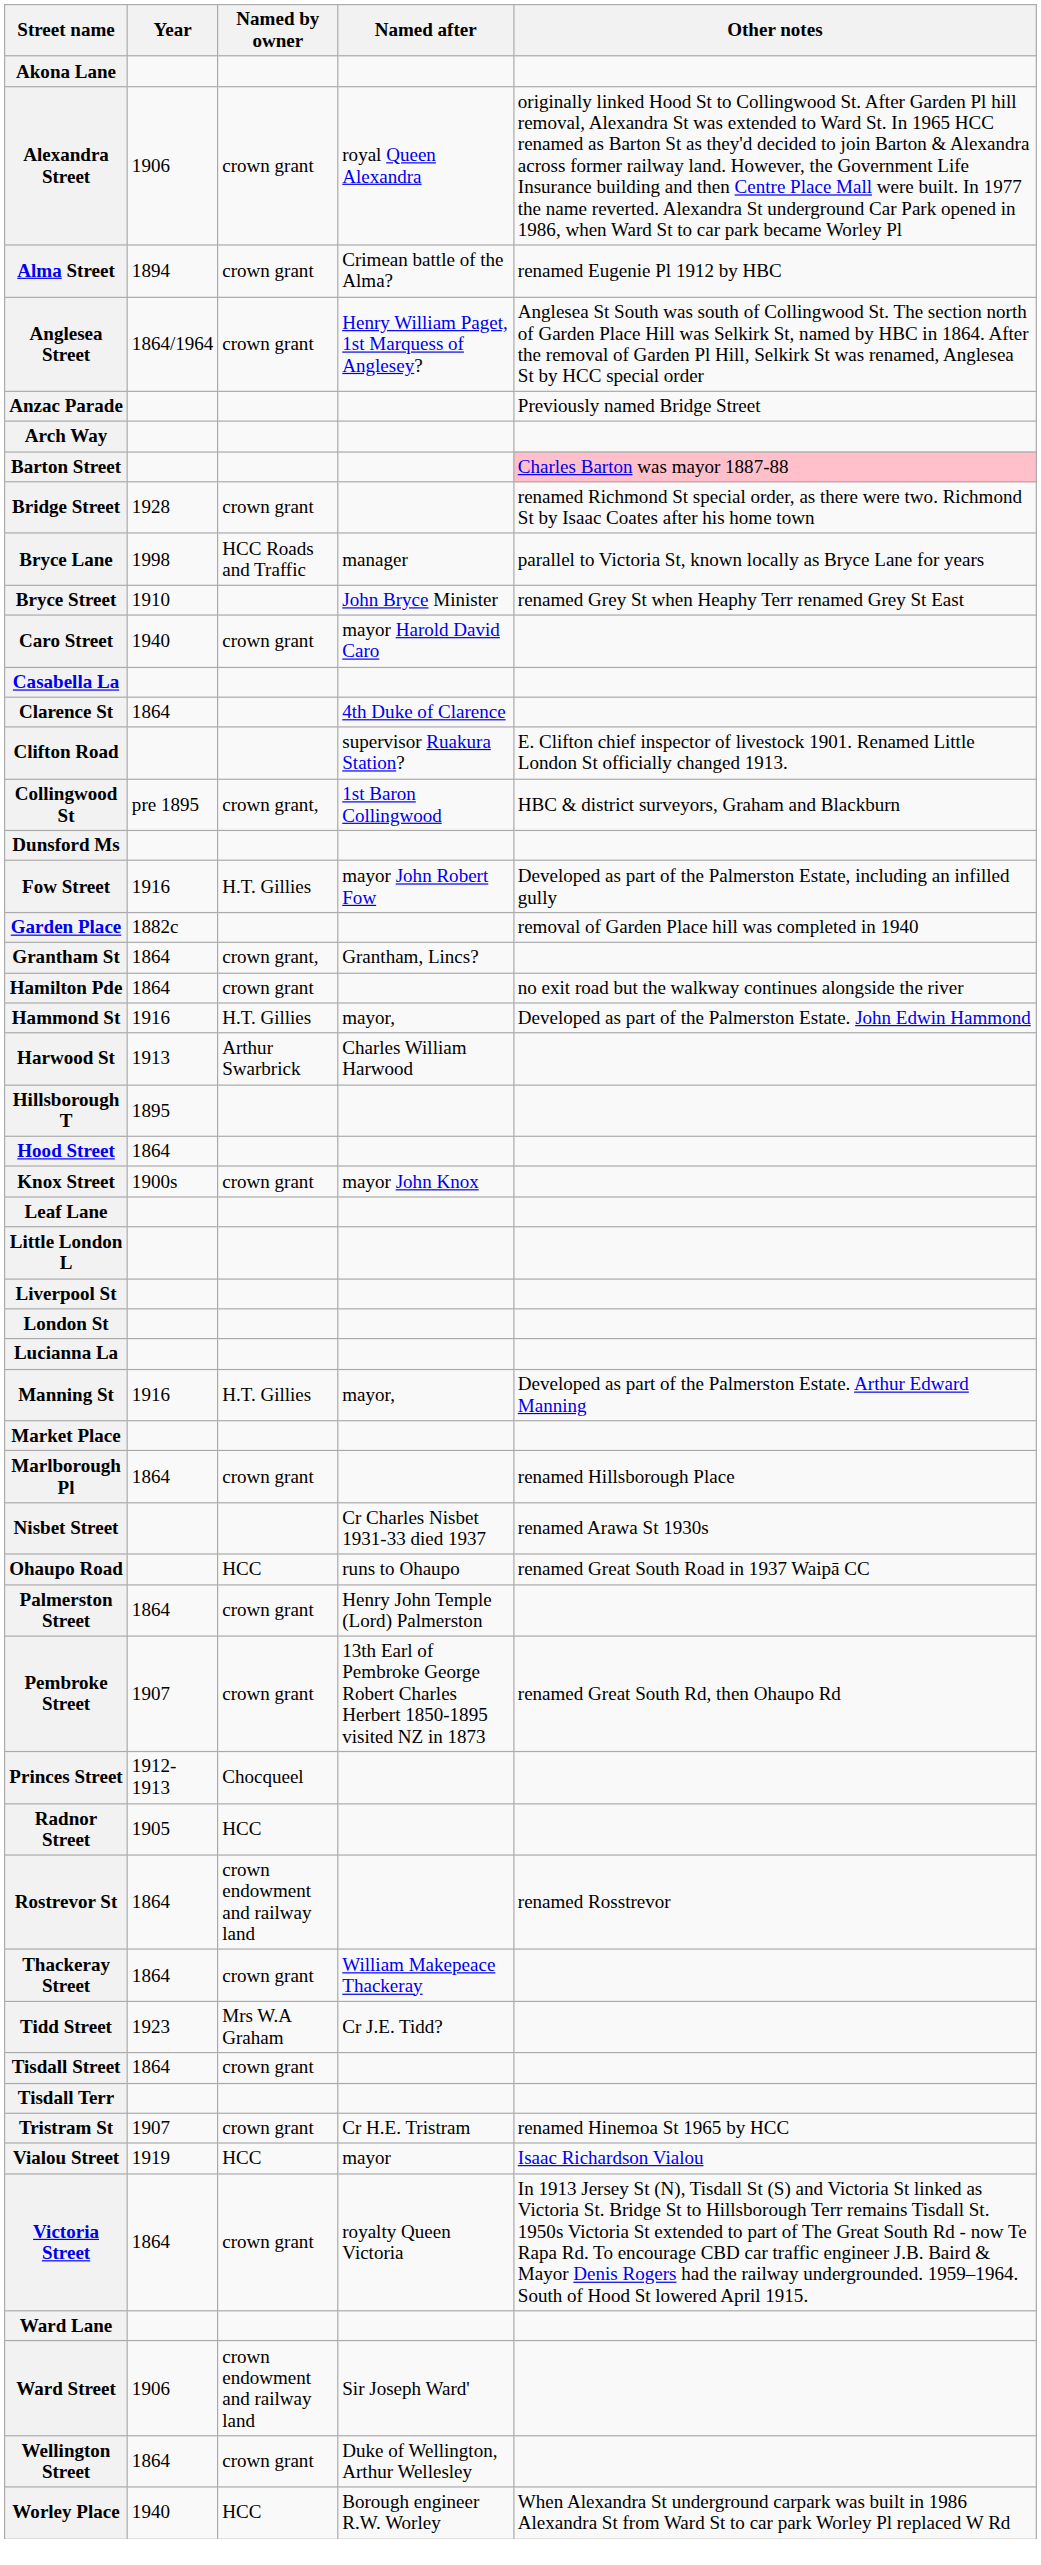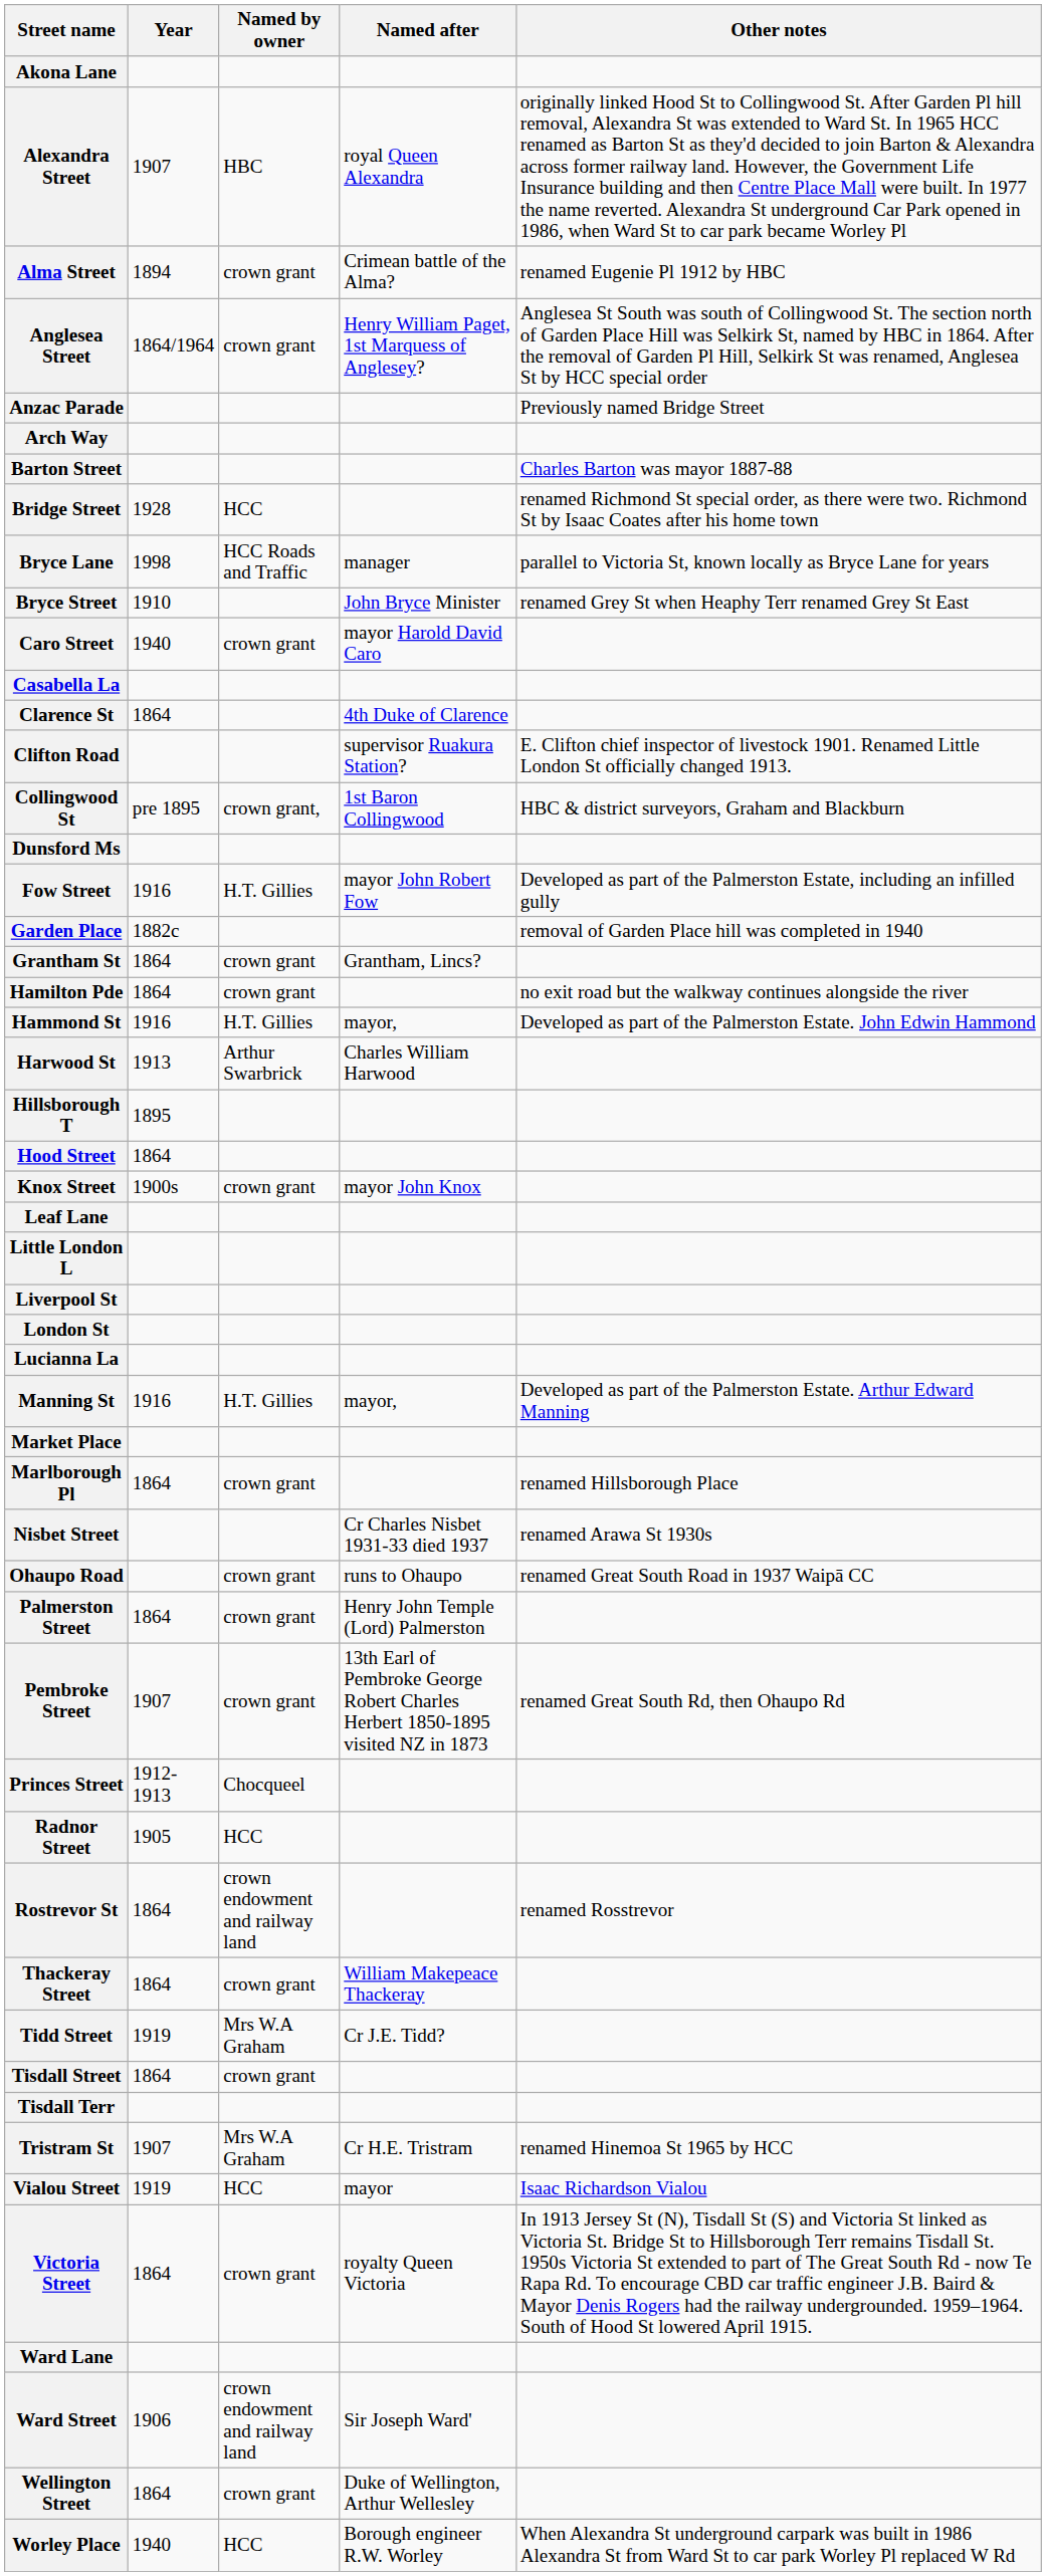 <table class="wikitable sortable" border="1">
 <tr>
 <th>Street name</th>
 <th><strong>Year</strong></th>
 <th><strong>Named by owner</strong></th>
 <th><strong>Named after</strong></th>
 <th><strong>Other notes</strong></th>
 </tr>
 <tr>
 <th>Akona Lane</th>
 <td></td>
 <td></td>
 <td></td>
 <td></td>
 </tr>
 <tr>
 <th>Alexandra Street</th>
-<td>1906</td>
-<td>crown grant</td>
+<td>1907</td>
+<td>HBC</td>
 <td>royal <a href='#'>Queen Alexandra</a></td>
 <td>originally linked Hood St to Collingwood St. After Garden Pl hill removal, Alexandra St was extended to Ward St. In 1965 HCC renamed as Barton St as they'd decided to join Barton & Alexandra across former railway land. However, the Government Life Insurance building and then <a href='#'>Centre Place Mall</a> were built. In 1977 the name reverted. Alexandra St underground Car Park opened in 1986, when Ward St to car park became Worley Pl</td>
 </tr>
 <tr>
 <th><a href='#'>Alma</a> Street</th>
 <td>1894</td>
 <td>crown grant</td>
 <td>Crimean battle of the Alma?</td>
 <td>renamed Eugenie Pl 1912 by HBC</td>
 </tr>
 <tr>
 <th>Anglesea Street</th>
 <td>1864/1964</td>
 <td>crown grant</td>
 <td><a href='#'>Henry William Paget, 1st Marquess of Anglesey</a>?</td>
 <td>Anglesea St South was south of Collingwood St. The section north of Garden Place Hill was Selkirk St, named by HBC in 1864. After the removal of Garden Pl Hill, Selkirk St was renamed, Anglesea St by HCC special order</td>
 </tr>
 <tr>
 <th>Anzac Parade</th>
 <td></td>
 <td></td>
 <td></td>
 <td>Previously named Bridge Street</td>
 </tr>
 <tr>
 <th>Arch Way</th>
 <td></td>
 <td></td>
 <td></td>
 <td></td>
 </tr>
 <tr>
 <th>Barton Street</th>
 <td></td>
 <td></td>
 <td></td>
-<td style="background: pink;"><a href='#'>Charles Barton</a> was mayor 1887-88</td>
+<td><a href='#'>Charles Barton</a> was mayor 1887-88</td>
 </tr>
 <tr>
 <th>Bridge Street</th>
 <td>1928</td>
-<td>crown grant</td>
+<td>HCC</td>
 <td></td>
 <td>renamed Richmond St special order, as there were two. Richmond St by Isaac Coates after his home town</td>
 </tr>
 <tr>
 <th>Bryce Lane</th>
 <td>1998</td>
 <td>HCC Roads and Traffic</td>
 <td>manager</td>
 <td>parallel to Victoria St, known locally as Bryce Lane for years</td>
 </tr>
 <tr>
 <th>Bryce Street</th>
 <td>1910</td>
 <td></td>
 <td><a href='#'>John Bryce</a> Minister</td>
 <td>renamed Grey St when Heaphy Terr renamed Grey St East</td>
 </tr>
 <tr>
 <th>Caro Street</th>
 <td>1940</td>
 <td>crown grant</td>
 <td>mayor <a href='#'>Harold David Caro</a></td>
 <td></td>
 </tr>
 <tr>
 <th><a href='#'>Casabella La</a></th>
 <td></td>
 <td></td>
 <td></td>
 <td></td>
 </tr>
 <tr>
 <th>Clarence St</th>
 <td>1864</td>
 <td></td>
 <td><a href='#'>4th Duke of Clarence</a></td>
 <td></td>
 </tr>
 <tr>
 <th>Clifton Road</th>
 <td></td>
 <td></td>
 <td>supervisor <a href='#'>Ruakura Station</a>?</td>
 <td>E. Clifton chief inspector of livestock 1901. Renamed Little London St officially changed 1913.</td>
 </tr>
 <tr>
 <th>Collingwood St</th>
 <td>pre 1895</td>
 <td>crown grant,</td>
 <td><a href='#'>1st Baron Collingwood</a></td>
 <td>HBC & district surveyors, Graham and Blackburn</td>
 </tr>
 <tr>
 <th>Dunsford Ms</th>
 <td></td>
 <td></td>
 <td></td>
 <td></td>
 </tr>
 <tr>
 <th>Fow Street</th>
 <td>1916</td>
 <td>H.T. Gillies</td>
 <td>mayor <a href='#'>John Robert Fow</a></td>
 <td>Developed as part of the Palmerston Estate, including an infilled gully</td>
 </tr>
 <tr>
 <th><a href='#'>Garden Place</a></th>
 <td>1882c</td>
 <td></td>
 <td></td>
 <td>removal of Garden Place hill was completed in 1940</td>
 </tr>
 <tr>
 <th>Grantham St</th>
 <td>1864</td>
-<td>crown grant,</td>
+<td>crown grant</td>
 <td>Grantham, Lincs?</td>
 <td></td>
 </tr>
 <tr>
 <th>Hamilton Pde</th>
 <td>1864</td>
 <td>crown grant</td>
 <td></td>
 <td>no exit road but the walkway continues alongside the river</td>
 </tr>
 <tr>
 <th>Hammond St</th>
 <td>1916</td>
 <td>H.T. Gillies</td>
 <td>mayor,</td>
 <td>Developed as part of the Palmerston Estate. <a href='#'>John Edwin Hammond</a></td>
 </tr>
 <tr>
 <th>Harwood St</th>
 <td>1913</td>
 <td>Arthur Swarbrick</td>
 <td>Charles William Harwood</td>
 <td></td>
 </tr>
 <tr>
 <th>Hillsborough T</th>
 <td>1895</td>
 <td></td>
 <td></td>
 <td></td>
 </tr>
 <tr>
 <th><a href='#'>Hood Street</a></th>
 <td>1864</td>
 <td></td>
 <td></td>
 <td></td>
 </tr>
 <tr>
 <th>Knox Street</th>
 <td>1900s</td>
 <td>crown grant</td>
 <td>mayor <a href='#'>John Knox</a></td>
 <td></td>
 </tr>
 <tr>
 <th>Leaf Lane</th>
 <td></td>
 <td></td>
 <td></td>
 <td></td>
 </tr>
 <tr>
 <th>Little London L</th>
 <td></td>
 <td></td>
 <td></td>
 <td></td>
 </tr>
 <tr>
 <th>Liverpool St</th>
 <td></td>
 <td></td>
 <td></td>
 <td></td>
 </tr>
 <tr>
 <th>London St</th>
 <td></td>
 <td></td>
 <td></td>
 <td></td>
 </tr>
 <tr>
 <th>Lucianna La</th>
 <td></td>
 <td></td>
 <td></td>
 <td></td>
 </tr>
 <tr>
 <th>Manning St</th>
 <td>1916</td>
 <td>H.T. Gillies</td>
 <td>mayor,</td>
 <td>Developed as part of the Palmerston Estate. <a href='#'>Arthur Edward Manning</a></td>
 </tr>
 <tr>
 <th>Market Place</th>
 <td></td>
 <td></td>
 <td></td>
 <td></td>
 </tr>
 <tr>
 <th>Marlborough Pl</th>
 <td>1864</td>
 <td>crown grant</td>
 <td></td>
 <td>renamed Hillsborough Place</td>
 </tr>
 <tr>
 <th>Nisbet Street</th>
 <td></td>
 <td></td>
 <td>Cr Charles Nisbet 1931-33 died 1937</td>
 <td>renamed Arawa St 1930s</td>
 </tr>
 <tr>
 <th>Ohaupo Road</th>
 <td></td>
-<td>HCC</td>
+<td>crown grant</td>
 <td>runs to Ohaupo</td>
 <td>renamed Great South Road in 1937 Waipā CC</td>
 </tr>
 <tr>
 <th>Palmerston Street</th>
 <td>1864</td>
 <td>crown grant</td>
 <td>Henry John Temple (Lord) Palmerston</td>
 <td></td>
 </tr>
 <tr>
 <th>Pembroke Street</th>
 <td>1907</td>
 <td>crown grant</td>
 <td>13th Earl of Pembroke George Robert Charles Herbert 1850-1895 visited NZ in 1873</td>
 <td>renamed Great South Rd, then Ohaupo Rd</td>
 </tr>
 <tr>
 <th>Princes Street</th>
 <td>1912-1913</td>
 <td>Chocqueel</td>
 <td></td>
 <td></td>
 </tr>
 <tr>
 <th>Radnor Street</th>
 <td>1905</td>
 <td>HCC</td>
 <td></td>
 <td></td>
 </tr>
 <tr>
 <th>Rostrevor St</th>
 <td>1864</td>
 <td>crown endowment and railway land</td>
 <td></td>
 <td>renamed Rosstrevor</td>
 </tr>
 <tr>
 <th>Thackeray Street</th>
 <td>1864</td>
 <td>crown grant</td>
 <td><a href='#'>William Makepeace Thackeray</a></td>
 <td></td>
 </tr>
 <tr>
 <th>Tidd Street</th>
-<td>1923</td>
+<td>1919</td>
 <td>Mrs W.A Graham</td>
 <td>Cr J.E. Tidd?</td>
 <td></td>
 </tr>
 <tr>
 <th>Tisdall Street</th>
 <td>1864</td>
 <td>crown grant</td>
 <td></td>
 <td></td>
 </tr>
 <tr>
 <th>Tisdall Terr</th>
 <td></td>
 <td></td>
 <td></td>
 <td></td>
 </tr>
 <tr>
 <th>Tristram St</th>
 <td>1907</td>
-<td>crown grant</td>
+<td>Mrs W.A Graham</td>
 <td>Cr H.E. Tristram</td>
 <td>renamed Hinemoa St 1965 by HCC</td>
 </tr>
 <tr>
 <th>Vialou Street</th>
 <td>1919</td>
 <td>HCC</td>
 <td>mayor</td>
 <td><a href='#'>Isaac Richardson Vialou</a></td>
 </tr>
 <tr>
 <th><a href='#'>Victoria Street</a></th>
 <td>1864</td>
 <td>crown grant</td>
 <td>royalty Queen Victoria</td>
 <td>In 1913 Jersey St (N), Tisdall St (S) and Victoria St linked as Victoria St. Bridge St to Hillsborough Terr remains Tisdall St. 1950s Victoria St extended to part of The Great South Rd - now Te Rapa Rd. To encourage CBD car traffic engineer J.B. Baird & Mayor <a href='#'>Denis Rogers</a> had the railway undergrounded. 1959–1964. South of Hood St lowered April 1915.</td>
 </tr>
 <tr>
 <th>Ward Lane</th>
 <td></td>
 <td></td>
 <td></td>
 <td></td>
 </tr>
 <tr>
 <th>Ward Street</th>
 <td>1906</td>
 <td>crown endowment and railway land</td>
 <td>Sir Joseph Ward'</td>
 <td></td>
 </tr>
 <tr>
 <th>Wellington Street</th>
 <td>1864</td>
 <td>crown grant</td>
 <td>Duke of Wellington, Arthur Wellesley</td>
 <td></td>
 </tr>
 <tr>
 <th>Worley Place</th>
 <td>1940</td>
 <td>HCC</td>
 <td>Borough engineer R.W. Worley</td>
 <td>When Alexandra St underground carpark was built in 1986 Alexandra St from Ward St to car park Worley Pl replaced W Rd</td>
 </tr>
 </table>
